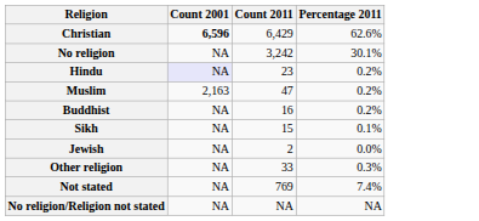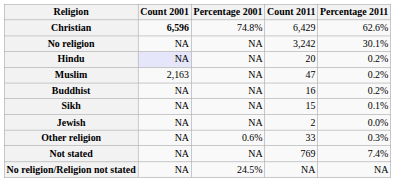 <table class="wikitable" style="text-align: right;">
 <tr>
 <th>Religion</th>
 <th>Count 2001</th>
+<th>Percentage 2001</th>
 <th>Count 2011</th>
 <th>Percentage 2011</th>
 </tr>
 <tr>
 <th>Christian</th>
 <td><strong>6,596</strong></td>
+<td>74.8%</td>
 <td>6,429</td>
 <td>62.6%</td>
 </tr>
 <tr>
 <th>No religion</th>
+<td>NA</td>
 <td>NA</td>
 <td>3,242</td>
 <td>30.1%</td>
 </tr>
 <tr>
 <th>Hindu</th>
 <td style="background: lavender;">NA</td>
-<td>23</td>
+<td>NA</td>
+<td>20</td>
 <td>0.2%</td>
 </tr>
 <tr>
 <th>Muslim</th>
 <td>2,163</td>
+<td>NA</td>
 <td>47</td>
 <td>0.2%</td>
 </tr>
 <tr>
 <th>Buddhist</th>
+<td>NA</td>
 <td>NA</td>
 <td>16</td>
 <td>0.2%</td>
 </tr>
 <tr>
 <th>Sikh</th>
 <td>NA</td>
+<td>NA</td>
 <td>15</td>
 <td>0.1%</td>
 </tr>
 <tr>
 <th>Jewish</th>
+<td>NA</td>
 <td>NA</td>
 <td>2</td>
 <td>0.0%</td>
 </tr>
 <tr>
 <th>Other religion</th>
 <td>NA</td>
+<td>0.6%</td>
 <td>33</td>
 <td>0.3%</td>
 </tr>
 <tr>
 <th>Not stated</th>
+<td>NA</td>
 <td>NA</td>
 <td>769</td>
 <td>7.4%</td>
 </tr>
 <tr>
 <th>No religion/Religion not stated</th>
 <td>NA</td>
+<td>24.5%</td>
 <td>NA</td>
 <td>NA</td>
 </tr>
 </table>
